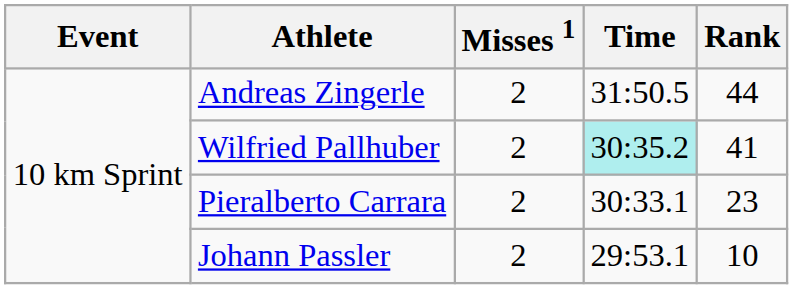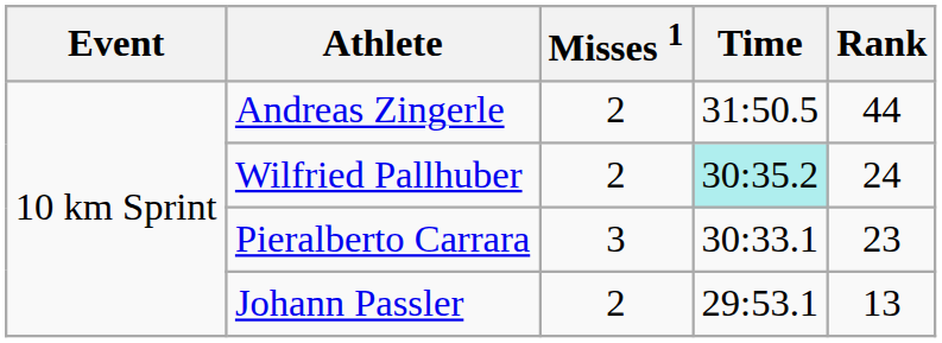 <table class="wikitable" style="font-size:90%">
 <tr>
 <th>Event</th>
 <th>Athlete</th>
 <th>Misses <sup>1</sup></th>
 <th>Time</th>
 <th>Rank</th>
 </tr>
 <tr>
 <td rowspan="4">10 km Sprint</td>
 <td><a href='#'>Andreas Zingerle</a></td>
 <td align="center">2</td>
 <td align="center">31:50.5</td>
 <td align="center">44</td>
 </tr>
 <tr>
 <td><a href='#'>Wilfried Pallhuber</a></td>
 <td align="center">2</td>
 <td align="center" style="background: paleturquoise;">30:35.2</td>
-<td align="center">41</td>
+<td align="center">24</td>
 </tr>
 <tr>
 <td><a href='#'>Pieralberto Carrara</a></td>
-<td align="center">2</td>
+<td align="center">3</td>
 <td align="center">30:33.1</td>
 <td align="center">23</td>
 </tr>
 <tr>
 <td><a href='#'>Johann Passler</a></td>
 <td align="center">2</td>
 <td align="center">29:53.1</td>
-<td align="center">10</td>
+<td align="center">13</td>
 </tr>
 </table>
